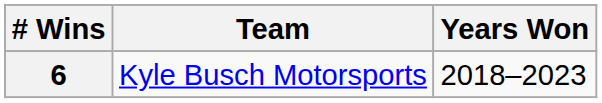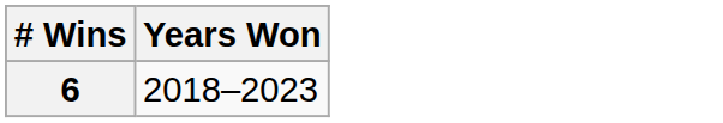 <table class="wikitable" style="font-size: 95%;">
 <tr>
 <th># Wins</th>
-<th>Team</th>
 <th>Years Won</th>
 </tr>
 <tr>
 <th>6</th>
-<td><a href='#'>Kyle Busch Motorsports</a></td>
 <td>2018–2023</td>
 </tr>
 </table>
